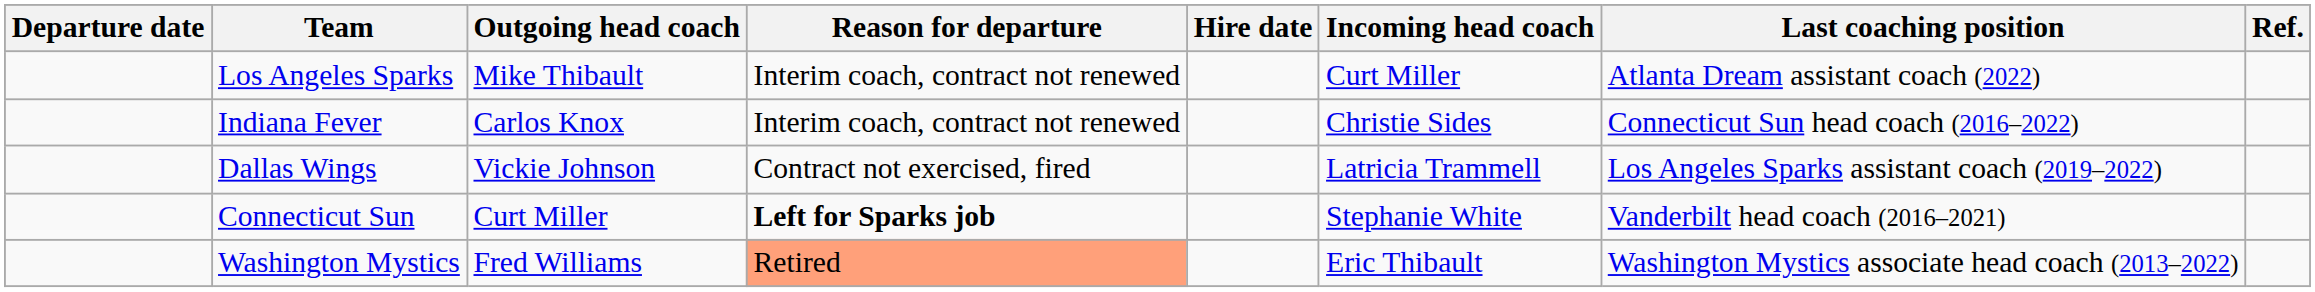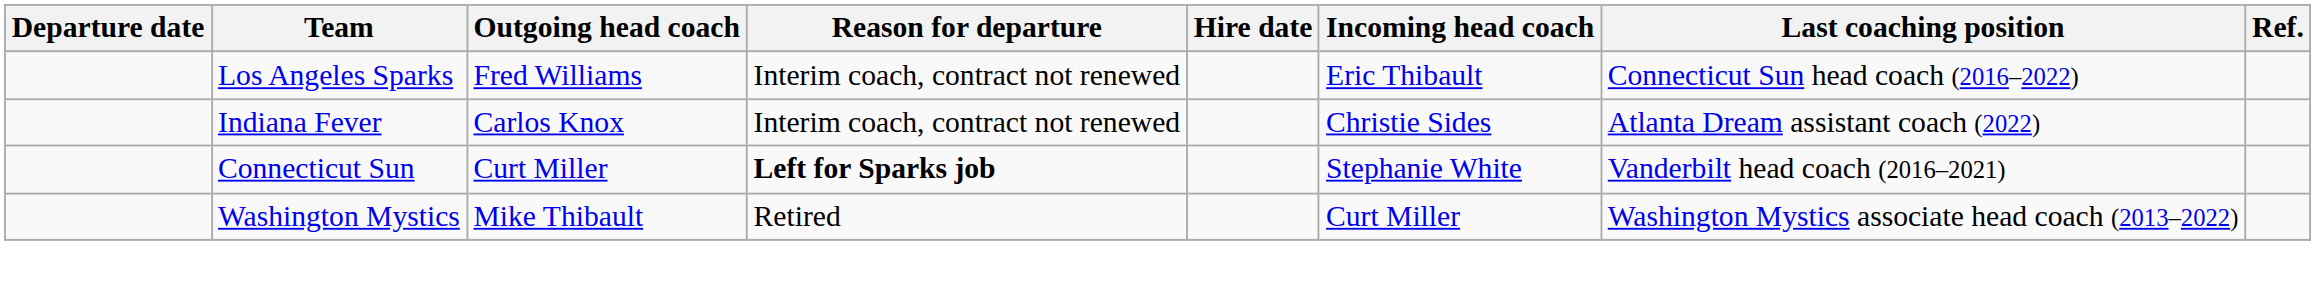 <table class="wikitable sortable">
 <tr>
 <th>Departure date</th>
 <th>Team</th>
 <th>Outgoing head coach</th>
 <th>Reason for departure</th>
 <th>Hire date</th>
 <th>Incoming head coach</th>
 <th class="unsortable">Last coaching position</th>
 <th class="unsortable">Ref.</th>
 </tr>
 <tr>
 <td align=center></td>
 <td><a href='#'>Los Angeles Sparks</a></td>
-<td> <a href='#'>Mike Thibault</a></td>
+<td> <a href='#'>Fred Williams</a></td>
 <td>Interim coach, contract not renewed</td>
 <td align=center></td>
-<td> <a href='#'>Curt Miller</a></td>
-<td><a href='#'>Atlanta Dream</a> assistant coach <small>(<a href='#'>2022</a>)</small></td>
+<td> <a href='#'>Eric Thibault</a></td>
+<td><a href='#'>Connecticut Sun</a> head coach <small>(<a href='#'>2016</a>–<a href='#'>2022</a>)</small></td>
 <td></td>
 </tr>
 <tr>
 <td align=center></td>
 <td><a href='#'>Indiana Fever</a></td>
 <td> <a href='#'>Carlos Knox</a></td>
 <td>Interim coach, contract not renewed</td>
 <td align=center></td>
 <td> <a href='#'>Christie Sides</a></td>
-<td><a href='#'>Connecticut Sun</a> head coach <small>(<a href='#'>2016</a>–<a href='#'>2022</a>)</small></td>
-<td></td>
-</tr>
-<tr>
-<td align=center></td>
-<td><a href='#'>Dallas Wings</a></td>
-<td> <a href='#'>Vickie Johnson</a></td>
-<td>Contract not exercised, fired</td>
-<td align=center></td>
-<td> <a href='#'>Latricia Trammell</a></td>
-<td><a href='#'>Los Angeles Sparks</a> assistant coach <small>(<a href='#'>2019</a>–<a href='#'>2022</a>)</small></td>
+<td><a href='#'>Atlanta Dream</a> assistant coach <small>(<a href='#'>2022</a>)</small></td>
 <td></td>
 </tr>
 <tr>
 <td align=center></td>
 <td><a href='#'>Connecticut Sun</a></td>
 <td> <a href='#'>Curt Miller</a></td>
 <td><strong>Left for Sparks job</strong></td>
 <td align=center></td>
 <td> <a href='#'>Stephanie White</a></td>
 <td><a href='#'>Vanderbilt</a> head coach <small>(2016–2021)</small></td>
 <td></td>
 </tr>
 <tr>
 <td align=center></td>
 <td><a href='#'>Washington Mystics</a></td>
-<td> <a href='#'>Fred Williams</a></td>
-<td style="background: lightsalmon;">Retired</td>
+<td> <a href='#'>Mike Thibault</a></td>
+<td>Retired</td>
 <td align=center></td>
-<td> <a href='#'>Eric Thibault</a></td>
+<td> <a href='#'>Curt Miller</a></td>
 <td><a href='#'>Washington Mystics</a> associate head coach <small>(<a href='#'>2013</a>–<a href='#'>2022</a>)</small></td>
 <td></td>
 </tr>
 </table>
